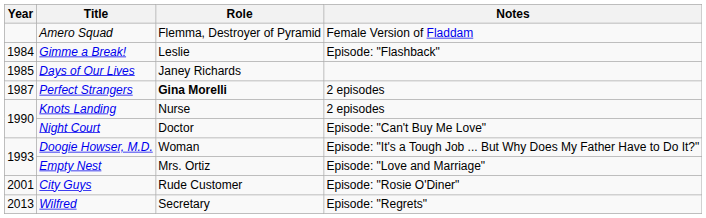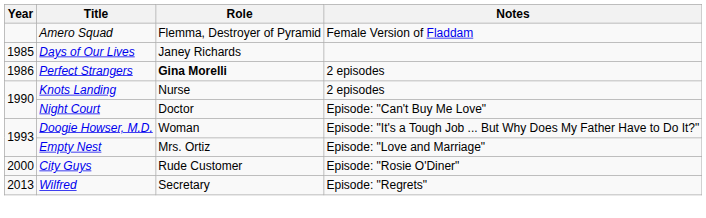 <table class="wikitable sortable plainrowheaders" style="white-space:nowrap">
 <tr>
 <th>Year</th>
 <th>Title</th>
 <th>Role</th>
 <th>Notes</th>
 </tr>
 <tr>
 <td></td>
 <td><em>Amero Squad</em></td>
 <td>Flemma, Destroyer of Pyramid</td>
 <td>Female Version of <a href='#'>Fladdam</a></td>
 </tr>
 <tr>
-<td>1984</td>
-<td><em><a href='#'>Gimme a Break!</a></em></td>
-<td>Leslie</td>
-<td>Episode: "Flashback"</td>
-</tr>
-<tr>
 <td>1985</td>
 <td><em><a href='#'>Days of Our Lives</a></em></td>
 <td>Janey Richards</td>
 <td></td>
 </tr>
 <tr>
-<td>1987</td>
+<td>1986</td>
 <td><em><a href='#'>Perfect Strangers</a></em></td>
 <td><strong>Gina Morelli</strong></td>
 <td>2 episodes</td>
 </tr>
 <tr>
 <td rowspan="2">1990</td>
 <td><em><a href='#'>Knots Landing</a></em></td>
 <td>Nurse</td>
 <td>2 episodes</td>
 </tr>
 <tr>
 <td><em><a href='#'>Night Court</a></em></td>
 <td>Doctor</td>
 <td>Episode: "Can't Buy Me Love"</td>
 </tr>
 <tr>
 <td rowspan="2">1993</td>
 <td><em><a href='#'>Doogie Howser, M.D.</a></em></td>
 <td>Woman</td>
 <td>Episode: "It's a Tough Job ... But Why Does My Father Have to Do It?"</td>
 </tr>
 <tr>
 <td><em><a href='#'>Empty Nest</a></em></td>
 <td>Mrs. Ortiz</td>
 <td>Episode: "Love and Marriage"</td>
 </tr>
 <tr>
-<td>2001</td>
+<td>2000</td>
 <td><em><a href='#'>City Guys</a></em></td>
 <td>Rude Customer</td>
 <td>Episode: "Rosie O'Diner"</td>
 </tr>
 <tr>
 <td>2013</td>
 <td><em><a href='#'>Wilfred</a></em></td>
 <td>Secretary</td>
 <td>Episode: "Regrets"</td>
 </tr>
 </table>
